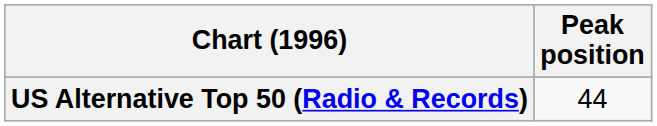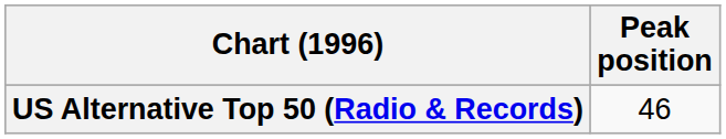 <table class="wikitable sortable plainrowheaders" style="text-align:center">
 <tr>
 <th scope="col">Chart (1996)</th>
 <th scope="col">Peak<br>position</th>
 </tr>
 <tr>
 <th scope="row">US Alternative Top 50 (<a href='#'>Radio & Records</a>)</th>
-<td>44</td>
+<td>46</td>
 </tr>
 </table>
